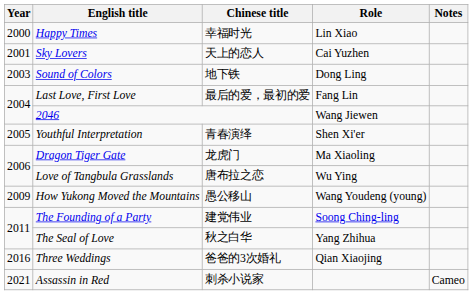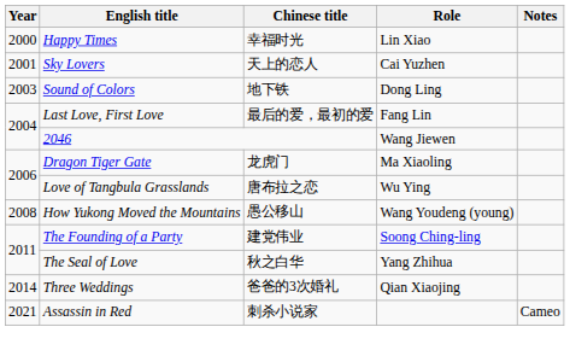 <table class="wikitable">
 <tr>
 <th>Year</th>
 <th>English title</th>
 <th>Chinese title</th>
 <th>Role</th>
 <th>Notes</th>
 </tr>
 <tr>
 <td>2000</td>
 <td><em><a href='#'>Happy Times</a></em></td>
 <td>幸福时光</td>
 <td>Lin Xiao</td>
 <td></td>
 </tr>
 <tr>
 <td>2001</td>
 <td><em><a href='#'>Sky Lovers</a></em></td>
 <td>天上的恋人</td>
 <td>Cai Yuzhen</td>
 <td></td>
 </tr>
 <tr>
 <td>2003</td>
 <td><a href='#'><em>Sound of Colors</em></a></td>
 <td>地下铁</td>
 <td>Dong Ling</td>
 <td></td>
 </tr>
 <tr>
 <td rowspan=2>2004</td>
 <td><em>Last Love, First Love</em></td>
 <td>最后的爱，最初的爱</td>
 <td>Fang Lin</td>
 <td></td>
 </tr>
 <tr>
 <td colspan=2><em><a href='#'>2046</a></em></td>
 <td>Wang Jiewen</td>
 <td></td>
 </tr>
 <tr>
-<td>2005</td>
-<td><em>Youthful Interpretation</em></td>
-<td>青春演绎</td>
-<td>Shen Xi'er</td>
-<td></td>
-</tr>
-<tr>
 <td rowspan=2>2006</td>
 <td><em><a href='#'>Dragon Tiger Gate</a></em></td>
 <td>龙虎门</td>
 <td>Ma Xiaoling</td>
 <td></td>
 </tr>
 <tr>
 <td><em>Love of Tangbula Grasslands</em></td>
 <td>唐布拉之恋</td>
 <td>Wu Ying</td>
 <td></td>
 </tr>
 <tr>
-<td>2009</td>
+<td>2008</td>
 <td><em>How Yukong Moved the Mountains</em></td>
 <td>愚公移山</td>
 <td>Wang Youdeng (young)</td>
 <td></td>
 </tr>
 <tr>
 <td rowspan=2>2011</td>
 <td><em><a href='#'>The Founding of a Party</a></em></td>
 <td>建党伟业</td>
 <td><a href='#'>Soong Ching-ling</a></td>
 <td></td>
 </tr>
 <tr>
 <td><em>The Seal of Love</em></td>
 <td>秋之白华</td>
 <td>Yang Zhihua</td>
 <td></td>
 </tr>
 <tr>
-<td>2016</td>
+<td>2014</td>
 <td><em>Three Weddings</em></td>
 <td>爸爸的3次婚礼</td>
 <td>Qian Xiaojing</td>
 <td></td>
 </tr>
 <tr>
 <td>2021</td>
 <td><em>Assassin in Red</em></td>
 <td>刺杀小说家</td>
 <td></td>
 <td>Cameo</td>
 </tr>
 </table>
